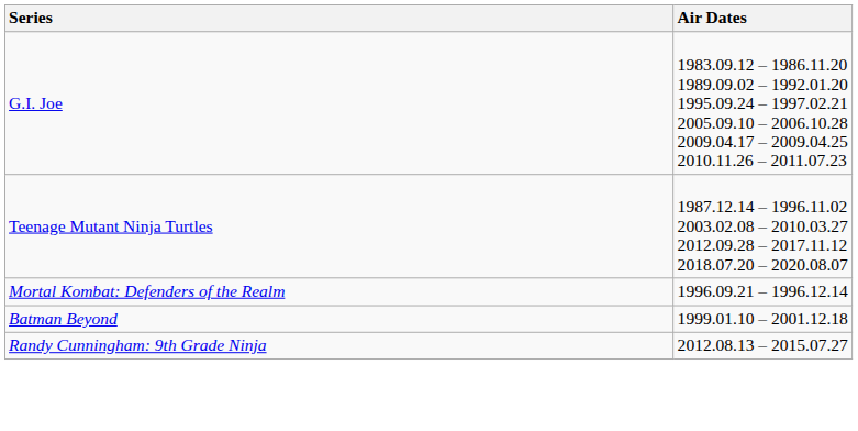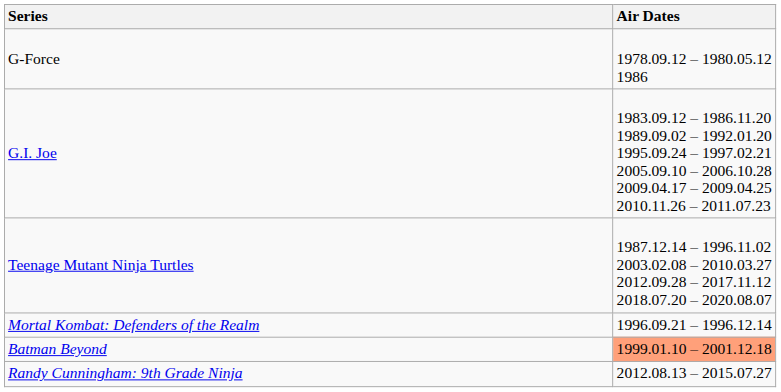 <table class="wikitable" border="1">
 <tr>
 <th width="620" style="text-align:left;">Series</th>
 <th width="160" style="text-align:left;">Air Dates</th>
+</tr>
+<tr>
+<td>G-Force <br></td>
+<td><br>1978.09.12 – 1980.05.12<br>1986</td>
 </tr>
 <tr>
 <td><a href='#'>G.I. Joe</a><br></td>
 <td><br>1983.09.12 – 1986.11.20<br>1989.09.02 – 1992.01.20<br>1995.09.24 – 1997.02.21<br>2005.09.10 – 2006.10.28<br>2009.04.17 – 2009.04.25<br>2010.11.26 – 2011.07.23</td>
 </tr>
 <tr>
 <td><a href='#'>Teenage Mutant Ninja Turtles</a><br></td>
 <td><br>1987.12.14 – 1996.11.02<br>2003.02.08 – 2010.03.27<br>2012.09.28 – 2017.11.12<br>2018.07.20 – 2020.08.07</td>
 </tr>
 <tr>
 <td><em><a href='#'>Mortal Kombat: Defenders of the Realm</a></em></td>
 <td>1996.09.21 – 1996.12.14</td>
 </tr>
 <tr>
 <td><em><a href='#'>Batman Beyond</a></em></td>
-<td>1999.01.10 – 2001.12.18</td>
+<td style="background: lightsalmon;">1999.01.10 – 2001.12.18</td>
 </tr>
 <tr>
 <td><em><a href='#'>Randy Cunningham: 9th Grade Ninja</a></em></td>
 <td>2012.08.13 – 2015.07.27</td>
 </tr>
 </table>
